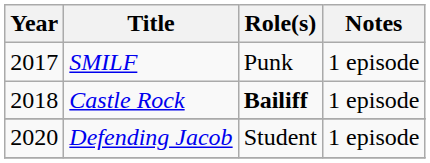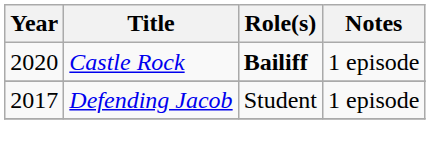 <table class="wikitable sortable">
 <tr>
 <th>Year</th>
 <th>Title</th>
 <th>Role(s)</th>
 <th class="unsortable">Notes</th>
 </tr>
 <tr>
-<td>2017</td>
-<td><em><a href='#'>SMILF</a></em></td>
-<td>Punk</td>
-<td>1 episode</td>
-</tr>
-<tr>
-<td>2018</td>
+<td>2020</td>
 <td><em><a href='#'>Castle Rock</a></em></td>
 <td><strong>Bailiff</strong></td>
 <td>1 episode</td>
 </tr>
 <tr>
 </tr>
 <tr>
-<td>2020</td>
+<td>2017</td>
 <td><em><a href='#'>Defending Jacob</a></em></td>
 <td>Student</td>
 <td>1 episode</td>
 </tr>
 <tr>
 </tr>
 </table>
